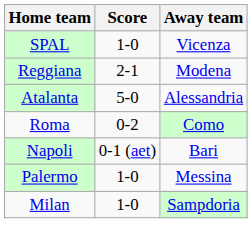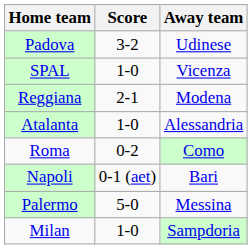 <table class="wikitable" style="text-align: center">
 <tr>
 <th>Home team</th>
 <th>Score</th>
 <th>Away team</th>
+</tr>
+<tr>
+<td bgcolor="ccffcc"><a href='#'>Padova</a></td>
+<td>3-2</td>
+<td><a href='#'>Udinese</a></td>
 </tr>
 <tr>
 <td bgcolor="ccffcc"><a href='#'>SPAL</a></td>
 <td>1-0</td>
 <td><a href='#'>Vicenza</a></td>
 </tr>
 <tr>
 <td bgcolor="ccffcc"><a href='#'>Reggiana</a></td>
 <td>2-1</td>
 <td><a href='#'>Modena</a></td>
 </tr>
 <tr>
 <td bgcolor="ccffcc"><a href='#'>Atalanta</a></td>
-<td>5-0</td>
+<td>1-0</td>
 <td><a href='#'>Alessandria</a></td>
 </tr>
 <tr>
 <td><a href='#'>Roma</a></td>
 <td>0-2</td>
 <td bgcolor="ccffcc"><a href='#'>Como</a></td>
 </tr>
 <tr>
 <td bgcolor="ccffcc"><a href='#'>Napoli</a></td>
 <td>0-1 (<a href='#'>aet</a>)</td>
 <td><a href='#'>Bari</a></td>
 </tr>
 <tr>
 <td bgcolor="ccffcc"><a href='#'>Palermo</a></td>
-<td>1-0</td>
+<td>5-0</td>
 <td><a href='#'>Messina</a></td>
 </tr>
 <tr>
 <td><a href='#'>Milan</a></td>
 <td>1-0</td>
 <td bgcolor="ccffcc"><a href='#'>Sampdoria</a></td>
 </tr>
 </table>
